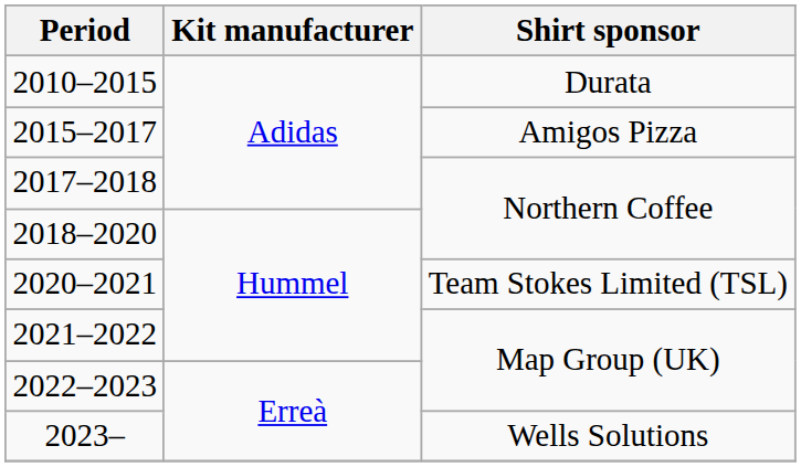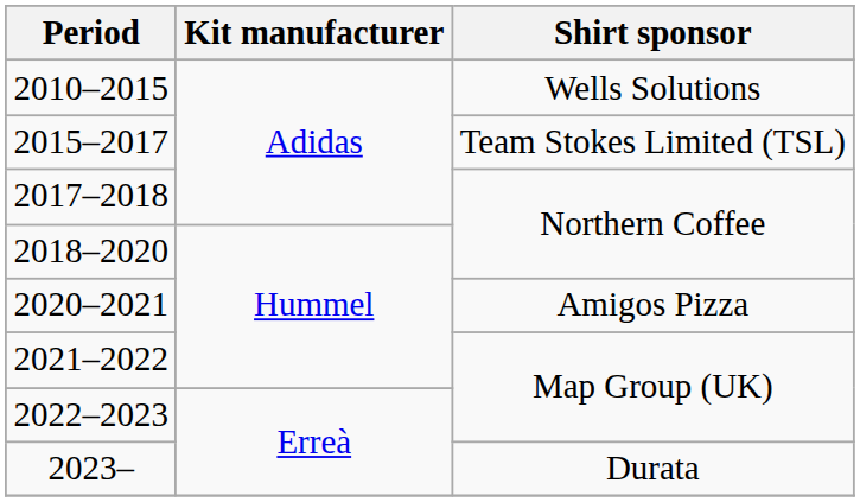 <table class="wikitable" style="text-align:center">
 <tr>
 <th>Period</th>
 <th>Kit manufacturer</th>
 <th>Shirt sponsor</th>
 </tr>
 <tr>
 <td>2010–2015</td>
 <td rowspan="3"><a href='#'>Adidas</a></td>
-<td rowspan="1">Durata</td>
+<td>Wells Solutions</td>
 </tr>
 <tr>
 <td>2015–2017</td>
-<td rowspan="1">Amigos Pizza</td>
+<td rowspan="1">Team Stokes Limited (TSL)</td>
 </tr>
 <tr>
 <td>2017–2018</td>
 <td rowspan="2">Northern Coffee</td>
 </tr>
 <tr>
 <td>2018–2020</td>
 <td rowspan="3"><a href='#'>Hummel</a></td>
 </tr>
 <tr>
 <td>2020–2021</td>
-<td rowspan="1">Team Stokes Limited (TSL)</td>
+<td rowspan="1">Amigos Pizza</td>
 </tr>
 <tr>
 <td>2021–2022</td>
 <td rowspan="2">Map Group (UK)</td>
 </tr>
 <tr>
 <td>2022–2023</td>
 <td rowspan="2"><a href='#'>Erreà</a></td>
 </tr>
 <tr>
 <td>2023–</td>
-<td>Wells Solutions</td>
+<td rowspan="1">Durata</td>
 </tr>
 <tr>
 </tr>
 </table>
